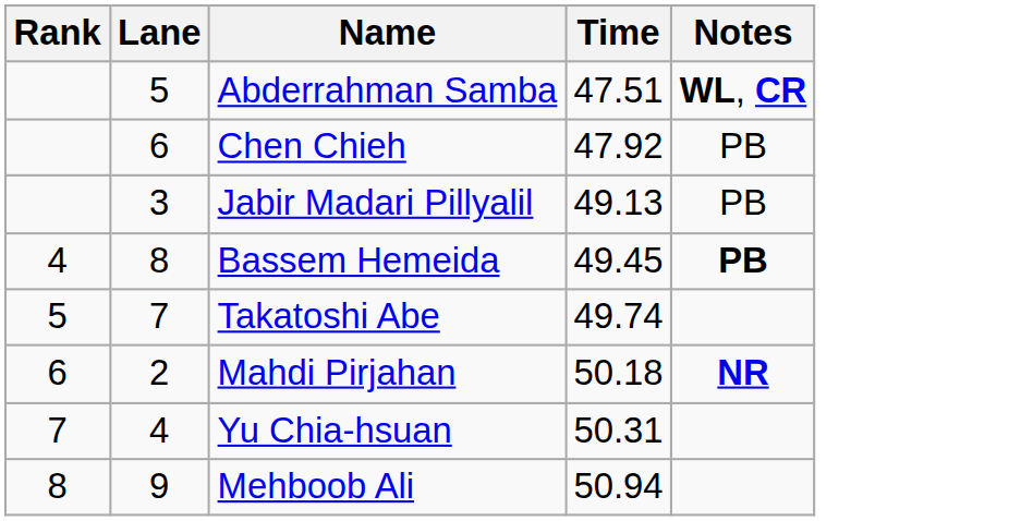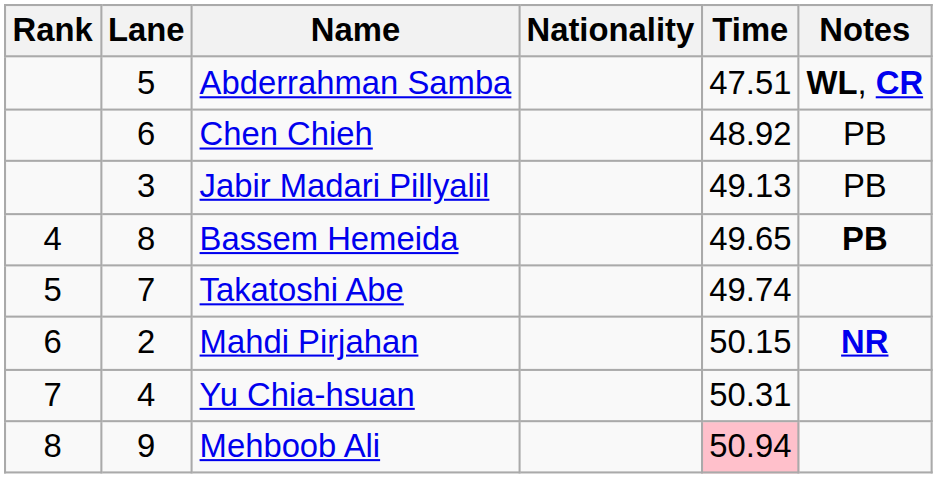 <table class="wikitable sortable" style="text-align:center">
 <tr>
 <th>Rank</th>
 <th>Lane</th>
 <th>Name</th>
+<th>Nationality</th>
 <th>Time</th>
 <th>Notes</th>
 </tr>
 <tr>
 <td></td>
 <td>5</td>
 <td align=left><a href='#'>Abderrahman Samba</a></td>
+<td align=left></td>
 <td>47.51</td>
 <td><strong>WL</strong>, <strong><a href='#'>CR</a></strong></td>
 </tr>
 <tr>
 <td></td>
 <td>6</td>
 <td align=left><a href='#'>Chen Chieh</a></td>
-<td>47.92</td>
+<td align=left></td>
+<td>48.92</td>
 <td>PB</td>
 </tr>
 <tr>
 <td></td>
 <td>3</td>
 <td align=left><a href='#'>Jabir Madari Pillyalil</a></td>
+<td align=left></td>
 <td>49.13</td>
 <td>PB</td>
 </tr>
 <tr>
 <td>4</td>
 <td>8</td>
 <td align=left><a href='#'>Bassem Hemeida</a></td>
-<td>49.45</td>
+<td align=left></td>
+<td>49.65</td>
 <td><strong>PB</strong></td>
 </tr>
 <tr>
 <td>5</td>
 <td>7</td>
 <td align=left><a href='#'>Takatoshi Abe</a></td>
+<td align=left></td>
 <td>49.74</td>
 <td></td>
 </tr>
 <tr>
 <td>6</td>
 <td>2</td>
 <td align=left><a href='#'>Mahdi Pirjahan</a></td>
-<td>50.18</td>
+<td align=left></td>
+<td>50.15</td>
 <td><strong><a href='#'>NR</a></strong></td>
 </tr>
 <tr>
 <td>7</td>
 <td>4</td>
 <td align=left><a href='#'>Yu Chia-hsuan</a></td>
+<td align=left></td>
 <td>50.31</td>
 <td></td>
 </tr>
 <tr>
 <td>8</td>
 <td>9</td>
 <td align=left><a href='#'>Mehboob Ali</a></td>
-<td>50.94</td>
+<td align=left></td>
+<td style="background: pink;">50.94</td>
 <td></td>
 </tr>
 </table>
